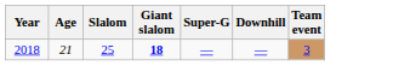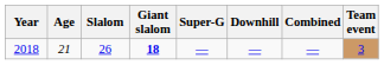 <table class=wikitable style="text-align:center">
 <tr>
 <th>  Year  </th>
 <th> Age </th>
 <th> Slalom </th>
 <th> Giant <br> slalom </th>
 <th>Super-G</th>
 <th>Downhill</th>
+<th>Combined</th>
 <th>Team<br>event</th>
 </tr>
 <tr>
 <td><a href='#'>2018</a></td>
 <td><em>21</em></td>
-<td><a href='#'>25</a></td>
+<td><a href='#'>26</a></td>
 <td><strong><a href='#'>18</a></strong></td>
+<td><a href='#'>—</a></td>
 <td><a href='#'>—</a></td>
 <td><a href='#'>—</a></td>
 <td bgcolor=#c96><a href='#'>3</a></td>
 </tr>
 </table>
